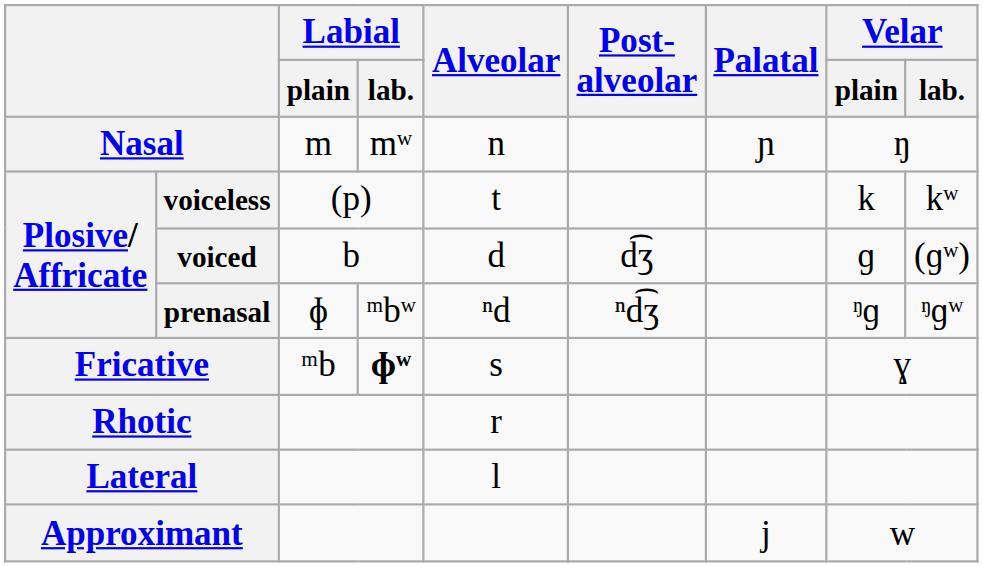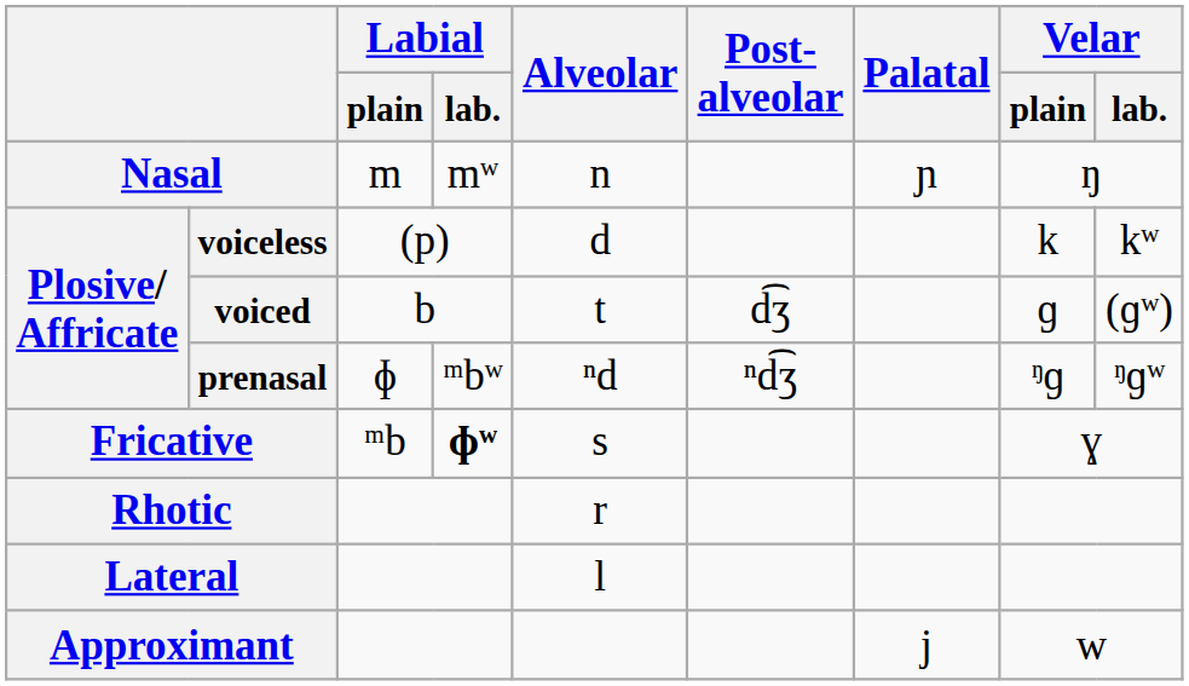 <table class="wikitable" style="text-align:center">
 <tr>
 <th colspan="2" rowspan="2"></th>
 <th colspan="2"><a href='#'>Labial</a></th>
 <th rowspan="2"><a href='#'>Alveolar</a></th>
 <th rowspan="2"><a href='#'>Post-<br>alveolar</a></th>
 <th rowspan="2"><a href='#'>Palatal</a></th>
 <th colspan="2"><a href='#'>Velar</a></th>
 </tr>
 <tr>
 <th><small>plain</small></th>
 <th><small>lab.</small></th>
 <th><small>plain</small></th>
 <th><small>lab.</small></th>
 </tr>
 <tr>
 <th colspan="2"><a href='#'>Nasal</a></th>
 <td>m</td>
 <td>mʷ</td>
 <td>n</td>
 <td></td>
 <td>ɲ</td>
 <td colspan="2">ŋ</td>
 </tr>
 <tr>
 <th rowspan="3"><a href='#'>Plosive</a>/<br><a href='#'>Affricate</a></th>
 <th><small>voiceless</small></th>
 <td colspan="2">(p)</td>
-<td>t</td>
+<td>d</td>
 <td></td>
 <td></td>
 <td>k</td>
 <td>kʷ</td>
 </tr>
 <tr>
 <th><small>voiced</small></th>
 <td colspan="2">b</td>
-<td>d</td>
+<td>t</td>
 <td>d͡ʒ</td>
 <td></td>
 <td>ɡ</td>
 <td>(ɡʷ)</td>
 </tr>
 <tr>
 <th><small>prenasal</small></th>
 <td>ɸ</td>
 <td>ᵐbʷ</td>
 <td>ⁿd</td>
 <td>ⁿd͡ʒ</td>
 <td></td>
 <td>ᵑɡ</td>
 <td>ᵑɡʷ</td>
 </tr>
 <tr>
 <th colspan="2"><a href='#'>Fricative</a></th>
 <td>ᵐb</td>
 <td><strong>ɸʷ</strong></td>
 <td>s</td>
 <td></td>
 <td></td>
 <td colspan="2">ɣ</td>
 </tr>
 <tr>
 <th colspan="2"><a href='#'>Rhotic</a></th>
 <td colspan="2"></td>
 <td>r</td>
 <td></td>
 <td></td>
 <td colspan="2"></td>
 </tr>
 <tr>
 <th colspan="2"><a href='#'>Lateral</a></th>
 <td colspan="2"></td>
 <td>l</td>
 <td></td>
 <td></td>
 <td colspan="2"></td>
 </tr>
 <tr>
 <th colspan="2"><a href='#'>Approximant</a></th>
 <td colspan="2"></td>
 <td></td>
 <td></td>
 <td>j</td>
 <td colspan="2">w</td>
 </tr>
 </table>
